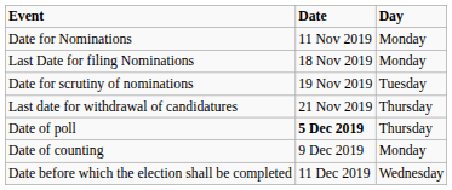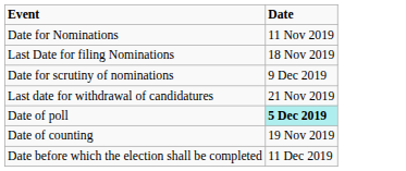 <table class="wikitable">
 <tr>
 <td><strong>Event</strong></td>
 <td><strong>Date</strong></td>
-<td><strong>Day</strong></td>
 </tr>
 <tr>
 <td>Date for Nominations</td>
 <td>11 Nov 2019</td>
-<td>Monday</td>
 </tr>
 <tr>
 <td>Last Date for filing Nominations</td>
 <td>18 Nov 2019</td>
-<td>Monday</td>
 </tr>
 <tr>
 <td>Date for scrutiny of nominations</td>
-<td>19 Nov 2019</td>
-<td>Tuesday</td>
+<td>9 Dec 2019</td>
 </tr>
 <tr>
 <td>Last date for withdrawal of candidatures</td>
 <td>21 Nov 2019</td>
-<td>Thursday</td>
 </tr>
 <tr>
 <td>Date of poll</td>
-<td><strong>5 Dec 2019</strong></td>
-<td>Thursday</td>
+<td style="background: paleturquoise;"><strong>5 Dec 2019</strong></td>
 </tr>
 <tr>
 <td>Date of counting</td>
-<td>9 Dec 2019</td>
-<td>Monday</td>
+<td>19 Nov 2019</td>
 </tr>
 <tr>
 <td>Date before which the election shall be completed</td>
 <td>11 Dec 2019</td>
-<td>Wednesday</td>
 </tr>
 </table>
